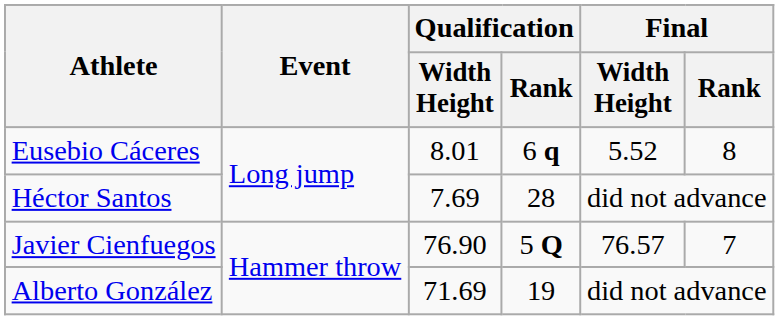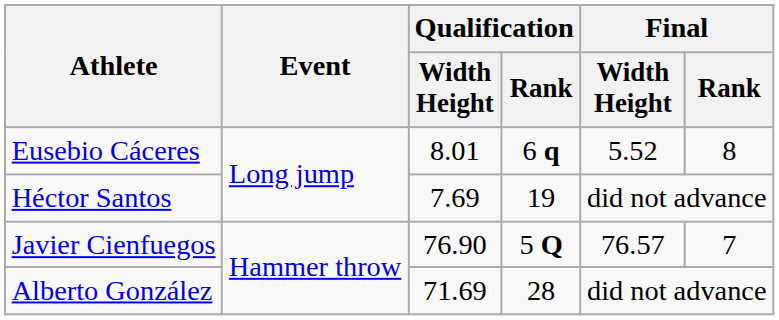 <table class=wikitable style="font-size:90%">
 <tr>
 <th rowspan="2">Athlete</th>
 <th rowspan="2">Event</th>
 <th colspan="2">Qualification</th>
 <th colspan="2">Final</th>
 </tr>
 <tr style="font-size:95%">
 <th>Width<br>Height</th>
 <th>Rank</th>
 <th>Width<br>Height</th>
 <th>Rank</th>
 </tr>
 <tr style=text-align:center>
 <td style=text-align:left><a href='#'>Eusebio Cáceres</a></td>
 <td style=text-align:left rowspan=2><a href='#'>Long jump</a></td>
 <td>8.01</td>
 <td>6 <strong>q</strong></td>
 <td>5.52</td>
 <td>8</td>
 </tr>
 <tr style=text-align:center>
 <td style=text-align:left><a href='#'>Héctor Santos</a></td>
 <td>7.69</td>
-<td>28</td>
+<td>19</td>
 <td colspan=2>did not advance</td>
 </tr>
 <tr style=text-align:center>
 <td style=text-align:left><a href='#'>Javier Cienfuegos</a></td>
 <td style=text-align:left rowspan=2><a href='#'>Hammer throw</a></td>
 <td>76.90</td>
 <td>5 <strong>Q</strong></td>
 <td>76.57</td>
 <td>7</td>
 </tr>
 <tr style=text-align:center>
 <td style=text-align:left><a href='#'>Alberto González</a></td>
 <td>71.69</td>
-<td>19</td>
+<td>28</td>
 <td colspan=2>did not advance</td>
 </tr>
 </table>
